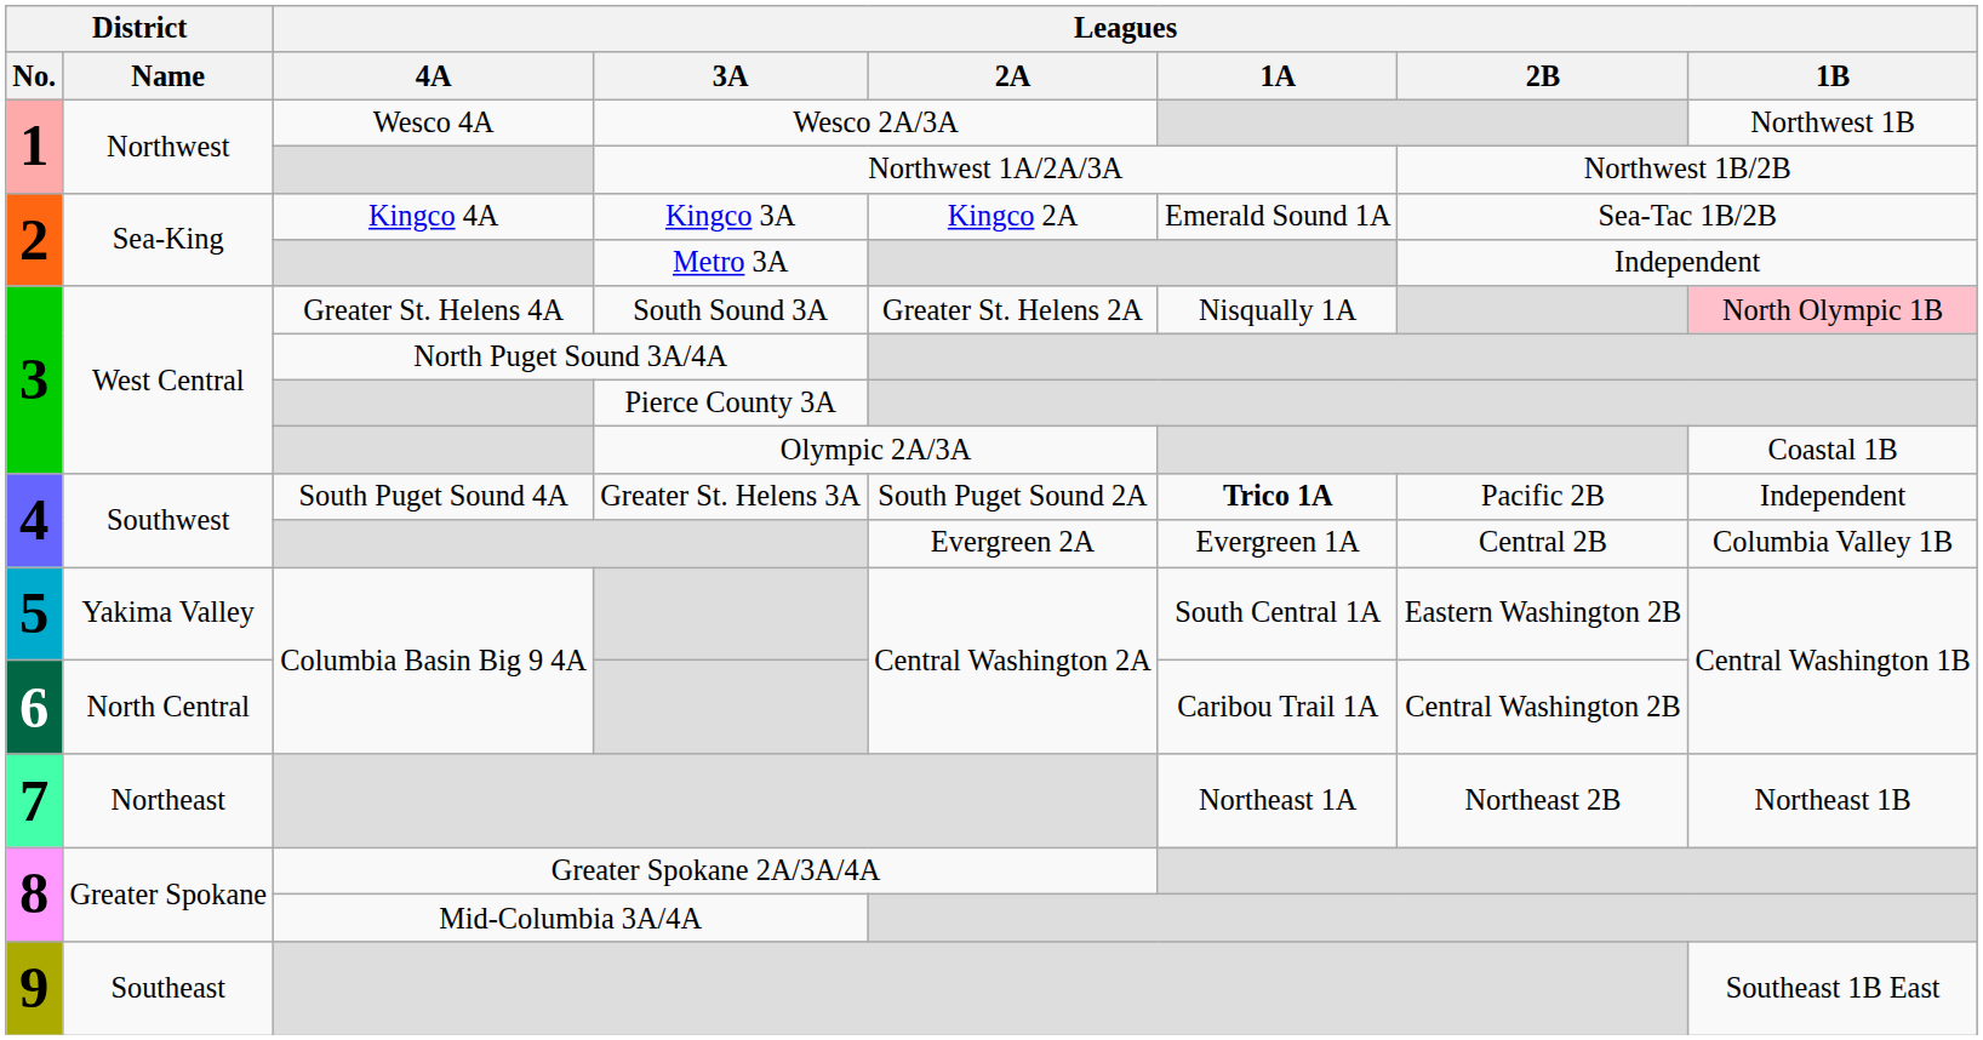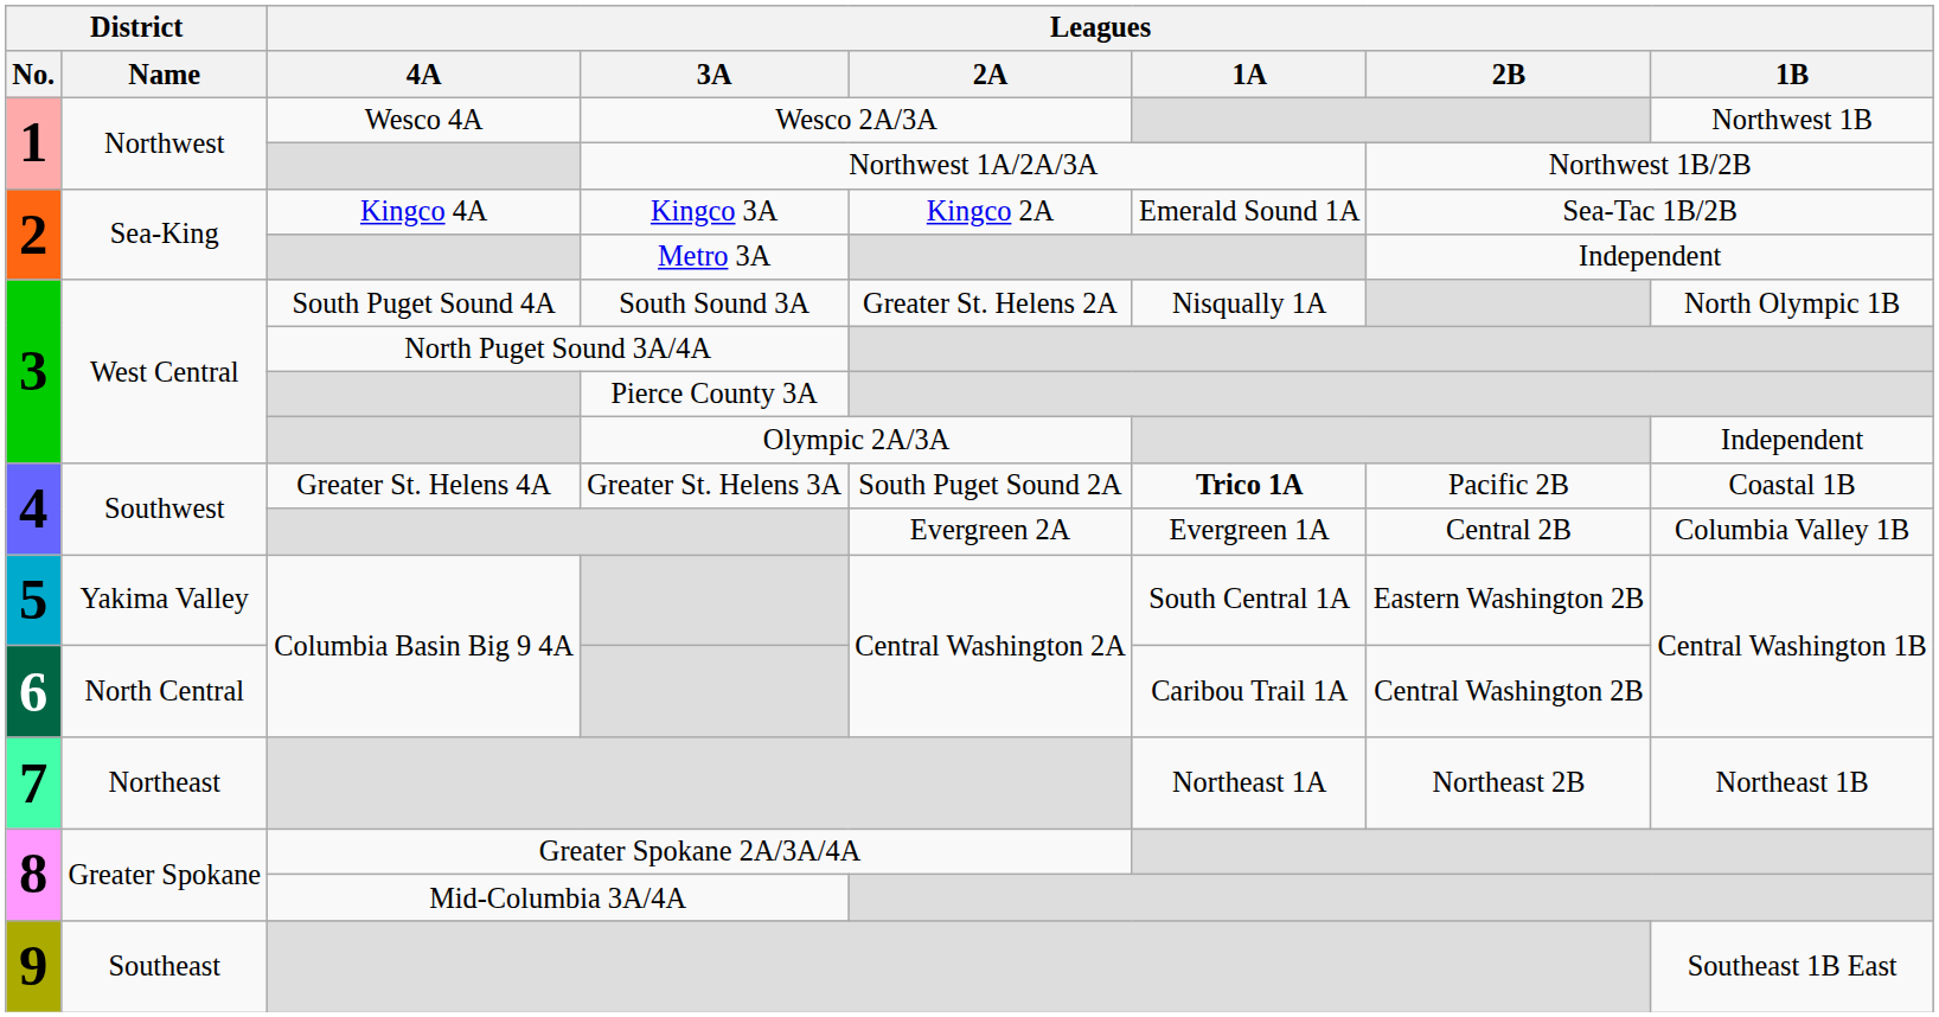 <table class="wikitable sortable" style="font-size:100%;text-align:center;">
 <tr>
 <th colspan=2>District</th>
 <th colspan=6>Leagues</th>
 </tr>
 <tr>
 <th>No.</th>
 <th>Name</th>
 <th>4A</th>
 <th>3A</th>
 <th>2A</th>
 <th>1A</th>
 <th>2B</th>
 <th>1B</th>
 </tr>
 <tr>
 <th rowspan=2 style="background:#faa;font-size:200%;">1</th>
 <td rowspan=2>Northwest</td>
 <td colspan=1>Wesco 4A</td>
 <td colspan=2>Wesco 2A/3A</td>
 <td colspan=2 style="background:#ddd;"> </td>
 <td colspan=3>Northwest 1B</td>
 </tr>
 <tr>
 <td colspan=1 style="background:#ddd;"> </td>
 <td colspan=3>Northwest 1A/2A/3A</td>
 <td colspan=2>Northwest 1B/2B</td>
 </tr>
 <tr>
 <th rowspan=2 style="background:#f61;font-size:200%;">2</th>
 <td rowspan=2>Sea-King</td>
 <td colspan=1><a href='#'>Kingco</a> 4A</td>
 <td colspan=1><a href='#'>Kingco</a> 3A</td>
 <td colspan=1><a href='#'>Kingco</a> 2A</td>
 <td colspan=1>Emerald Sound 1A</td>
 <td colspan=2>Sea-Tac 1B/2B</td>
 </tr>
 <tr>
 <td colspan=1 style="background:#ddd;"> </td>
 <td colspan=1><a href='#'>Metro</a> 3A</td>
 <td colspan=2 style="background:#ddd;"> </td>
 <td colspan=2>Independent</td>
 </tr>
 <tr>
 <th rowspan=4 style="background:#0c0;font-size:200%;">3</th>
 <td rowspan=4>West Central</td>
-<td colspan=1>Greater St. Helens 4A</td>
+<td colspan=1>South Puget Sound 4A</td>
 <td colspan=1>South Sound 3A</td>
 <td colspan=1>Greater St. Helens 2A</td>
 <td colspan=1>Nisqually 1A</td>
 <td colspan=1 style="background:#ddd;"> </td>
-<td colspan=1 style="background: pink;">North Olympic 1B</td>
+<td colspan=1>North Olympic 1B</td>
 </tr>
 <tr>
 <td colspan=2>North Puget Sound 3A/4A</td>
 <td colspan=4 style="background:#ddd;"> </td>
 </tr>
 <tr>
 <td colspan=1 style="background:#ddd;"> </td>
 <td colspan=1>Pierce County 3A</td>
 <td colspan=4 style="background:#ddd;"> </td>
 </tr>
 <tr>
 <td colspan=1 style="background:#ddd;"> </td>
 <td colspan=2>Olympic 2A/3A</td>
 <td colspan=2 style="background:#ddd;"> </td>
-<td colspan=1>Coastal 1B</td>
+<td colspan=1>Independent</td>
 </tr>
 <tr>
 <th rowspan=2 style="background:#66f;font-size:200%;">4</th>
 <td rowspan=2>Southwest</td>
-<td colspan=1>South Puget Sound 4A</td>
+<td colspan=1>Greater St. Helens 4A</td>
 <td colspan=1>Greater St. Helens 3A</td>
 <td colspan=1>South Puget Sound 2A</td>
 <td colspan=1><strong>Trico 1A</strong></td>
 <td colspan=1>Pacific 2B</td>
-<td colspan=1>Independent</td>
+<td colspan=1>Coastal 1B</td>
 </tr>
 <tr>
 <td colspan=2 style="background:#ddd;"> </td>
 <td colspan=1>Evergreen 2A</td>
 <td colspan=1>Evergreen 1A</td>
 <td colspan=1>Central 2B</td>
 <td colspan=1>Columbia Valley 1B</td>
 </tr>
 <tr>
 <th rowspan=1 style="background:#0ac;font-size:200%;">5</th>
 <td rowspan=1>Yakima Valley</td>
 <td rowspan=2>Columbia Basin Big 9 4A</td>
 <td colspan=1 style="background:#ddd;"> </td>
 <td rowspan=2>Central Washington 2A</td>
 <td colspan=1>South Central 1A</td>
 <td colspan=1>Eastern Washington 2B</td>
 <td rowspan=2>Central Washington 1B</td>
 </tr>
 <tr>
 <th rowspan=1 style="background:#064;font-size:200%;color:#fff;">6</th>
 <td rowspan=1>North Central</td>
 <td colspan=1 style="background:#ddd;"> </td>
 <td colspan=1>Caribou Trail 1A</td>
 <td colspan=1>Central Washington 2B</td>
 </tr>
 <tr>
 <th rowspan=1 style="background:#4fa;font-size:200%;">7</th>
 <td rowspan=1>Northeast</td>
 <td colspan=3 style="background:#ddd;"> </td>
 <td colspan=1>Northeast 1A</td>
 <td colspan=1>Northeast 2B</td>
 <td colspan=1>Northeast 1B</td>
 </tr>
 <tr>
 <th rowspan=2 style="background:#f9f;font-size:200%;">8</th>
 <td rowspan=2>Greater Spokane</td>
 <td colspan=3>Greater Spokane 2A/3A/4A</td>
 <td colspan=3 style="background:#ddd;"> </td>
 </tr>
 <tr>
 <td colspan=2>Mid-Columbia 3A/4A</td>
 <td colspan=4 style="background:#ddd;"> </td>
 </tr>
 <tr>
 <th rowspan=1 style="background:#aa0;font-size:200%;">9</th>
 <td rowspan=1>Southeast</td>
 <td colspan=5 style="background:#ddd;"> </td>
 <td colspan=1>Southeast 1B East</td>
 </tr>
 </table>
